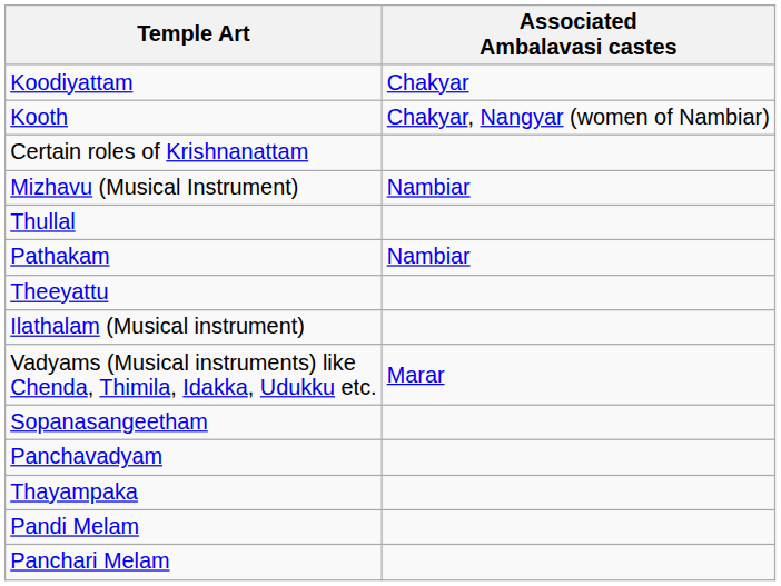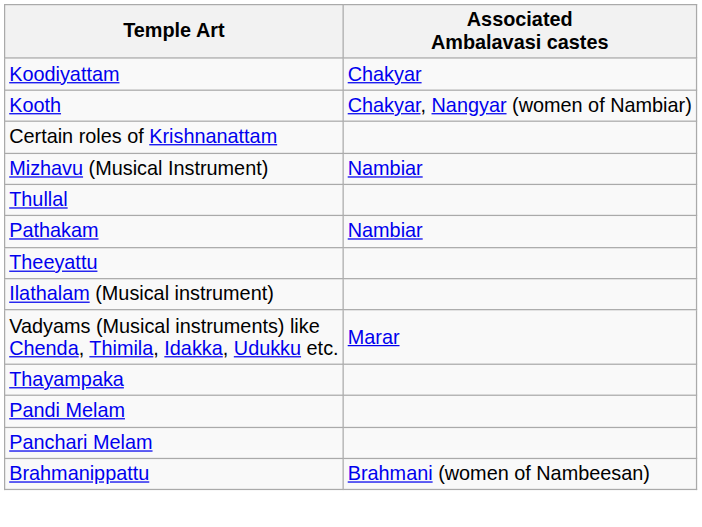 <table class="wikitable">
 <tr>
 <th>Temple Art</th>
 <th>Associated<br>Ambalavasi castes</th>
 </tr>
 <tr>
 <td><a href='#'>Koodiyattam</a></td>
 <td><a href='#'>Chakyar</a></td>
 </tr>
 <tr>
 <td><a href='#'>Kooth</a></td>
 <td><a href='#'>Chakyar</a>,  <a href='#'>Nangyar</a> (women of Nambiar)</td>
 </tr>
 <tr>
 <td>Certain roles of <a href='#'>Krishnanattam</a></td>
 <td></td>
 </tr>
 <tr>
 <td><a href='#'>Mizhavu</a> (Musical Instrument)</td>
 <td><a href='#'>Nambiar</a></td>
 </tr>
 <tr>
 <td><a href='#'>Thullal</a></td>
 <td></td>
 </tr>
 <tr>
 <td><a href='#'>Pathakam</a></td>
 <td><a href='#'>Nambiar</a></td>
 </tr>
 <tr>
 <td><a href='#'>Theeyattu</a></td>
 <td></td>
 </tr>
 <tr>
 <td><a href='#'>Ilathalam</a> (Musical instrument)</td>
 <td></td>
 </tr>
 <tr>
 <td>Vadyams (Musical instruments) like <br><a href='#'>Chenda</a>, <a href='#'>Thimila</a>, <a href='#'>Idakka</a>, <a href='#'>Udukku</a> etc.</td>
 <td><a href='#'>Marar</a></td>
 </tr>
 <tr>
-<td><a href='#'>Sopanasangeetham</a></td>
-<td></td>
-</tr>
-<tr>
-<td><a href='#'>Panchavadyam</a></td>
-<td></td>
-</tr>
-<tr>
 <td><a href='#'>Thayampaka</a></td>
 <td></td>
 </tr>
 <tr>
 <td><a href='#'>Pandi Melam</a></td>
 <td></td>
 </tr>
 <tr>
 <td><a href='#'>Panchari Melam</a></td>
 <td></td>
 </tr>
+<tr>
+<td><a href='#'>Brahmanippattu</a></td>
+<td><a href='#'>Brahmani</a> (women of Nambeesan)</td>
+</tr>
 </table>
